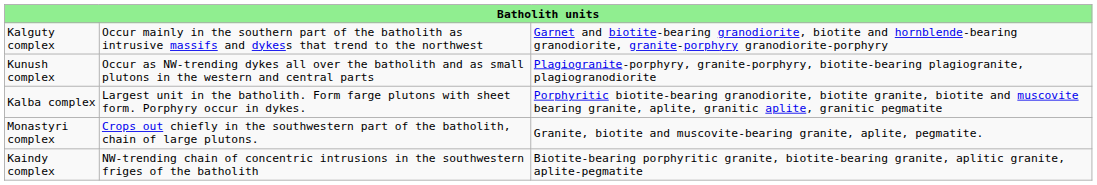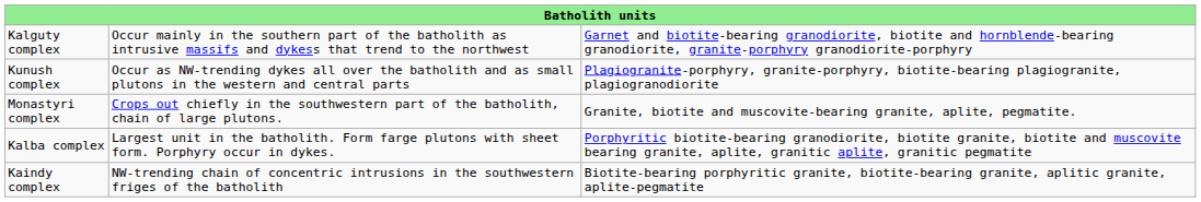 <table class="wikitable">
 <tr>
 <th colspan="3" style="background:lightgreen;text-align:center;">Batholith units</th>
 </tr>
 <tr>
 <td>Kalguty complex</td>
 <td>Occur mainly in the southern part of the batholith as intrusive <a href='#'>massifs</a> and <a href='#'>dykes</a>s that trend to the northwest</td>
 <td><a href='#'>Garnet</a> and <a href='#'>biotite</a>-bearing <a href='#'>granodiorite</a>, biotite and <a href='#'>hornblende</a>-bearing granodiorite, <a href='#'>granite</a>-<a href='#'>porphyry</a> granodiorite-porphyry</td>
 </tr>
 <tr>
 <td>Kunush complex</td>
 <td>Occur as NW-trending dykes all over the batholith and as small plutons in the western and central parts</td>
 <td><a href='#'>Plagiogranite</a>-porphyry, granite-porphyry, biotite-bearing plagiogranite, plagiogranodiorite</td>
 </tr>
 <tr>
+<td>Monastyri complex</td>
+<td><a href='#'>Crops out</a> chiefly in the southwestern part of the batholith, chain of large plutons.</td>
+<td>Granite, biotite and muscovite-bearing granite, aplite, pegmatite.</td>
+</tr>
+<tr>
 <td>Kalba complex</td>
 <td>Largest unit in the batholith. Form farge plutons with sheet form. Porphyry occur in dykes.</td>
 <td><a href='#'>Porphyritic</a> biotite-bearing granodiorite, biotite granite, biotite and <a href='#'>muscovite</a> bearing granite, aplite, granitic <a href='#'>aplite</a>, granitic pegmatite</td>
-</tr>
-<tr>
-<td>Monastyri complex</td>
-<td><a href='#'>Crops out</a> chiefly in the southwestern part of the batholith, chain of large plutons.</td>
-<td>Granite, biotite and muscovite-bearing granite, aplite, pegmatite.</td>
 </tr>
 <tr>
 <td>Kaindy complex</td>
 <td>NW-trending chain of concentric intrusions in the southwestern friges of the  batholith</td>
 <td>Biotite-bearing porphyritic granite, biotite-bearing granite, aplitic granite, aplite-pegmatite</td>
 </tr>
 </table>
